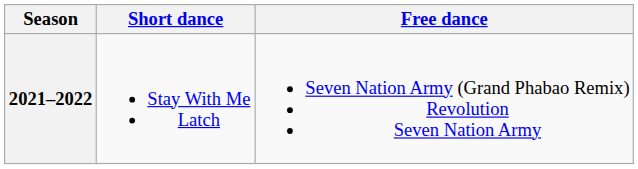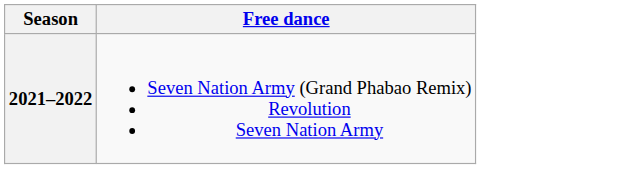 <table class=wikitable style=text-align:center>
 <tr>
 <th>Season</th>
-<th><a href='#'>Short dance</a></th>
 <th><a href='#'>Free dance</a></th>
 </tr>
 <tr>
 <th>2021–2022 <br> </th>
-<td><br><ul><li> <a href='#'>Stay With Me</a> <br></li><li> <a href='#'>Latch</a> <br></li></ul></td>
 <td><br><ul><li><a href='#'>Seven Nation Army</a> (Grand Phabao Remix) <br></li><li><a href='#'>Revolution</a> <br></li><li><a href='#'>Seven Nation Army</a> <br> </li></ul></td>
 </tr>
 </table>
